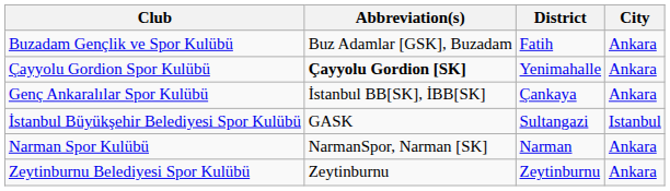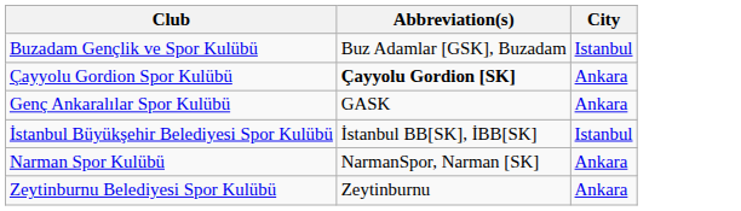 <table class="wikitable sortable" width="">
 <tr>
 <th>Club</th>
 <th>Abbreviation(s)</th>
-<th>District</th>
 <th>City</th>
 </tr>
 <tr>
 <td><a href='#'>Buzadam Gençlik ve Spor Kulübü</a></td>
 <td>Buz Adamlar [GSK], Buzadam</td>
-<td><a href='#'>Fatih</a></td>
-<td><a href='#'>Ankara</a></td>
+<td><a href='#'>Istanbul</a></td>
 </tr>
 <tr>
 <td><a href='#'>Çayyolu Gordion Spor Kulübü</a></td>
 <td><strong>Çayyolu Gordion [SK]</strong></td>
-<td><a href='#'>Yenimahalle</a></td>
 <td><a href='#'>Ankara</a></td>
 </tr>
 <tr>
 <td><a href='#'>Genç Ankaralılar Spor Kulübü</a></td>
-<td>İstanbul BB[SK], İBB[SK]</td>
-<td><a href='#'>Çankaya</a></td>
+<td>GASK</td>
 <td><a href='#'>Ankara</a></td>
 </tr>
 <tr>
 <td><a href='#'>İstanbul Büyükşehir Belediyesi Spor Kulübü</a></td>
-<td>GASK</td>
-<td><a href='#'>Sultangazi</a></td>
+<td>İstanbul BB[SK], İBB[SK]</td>
 <td><a href='#'>Istanbul</a></td>
 </tr>
 <tr>
 <td><a href='#'>Narman Spor Kulübü</a></td>
 <td>NarmanSpor, Narman [SK]</td>
-<td><a href='#'>Narman</a></td>
 <td><a href='#'>Ankara</a></td>
 </tr>
 <tr>
 <td><a href='#'>Zeytinburnu Belediyesi Spor Kulübü</a></td>
 <td>Zeytinburnu</td>
-<td><a href='#'>Zeytinburnu</a></td>
 <td><a href='#'>Ankara</a></td>
 </tr>
 </table>
